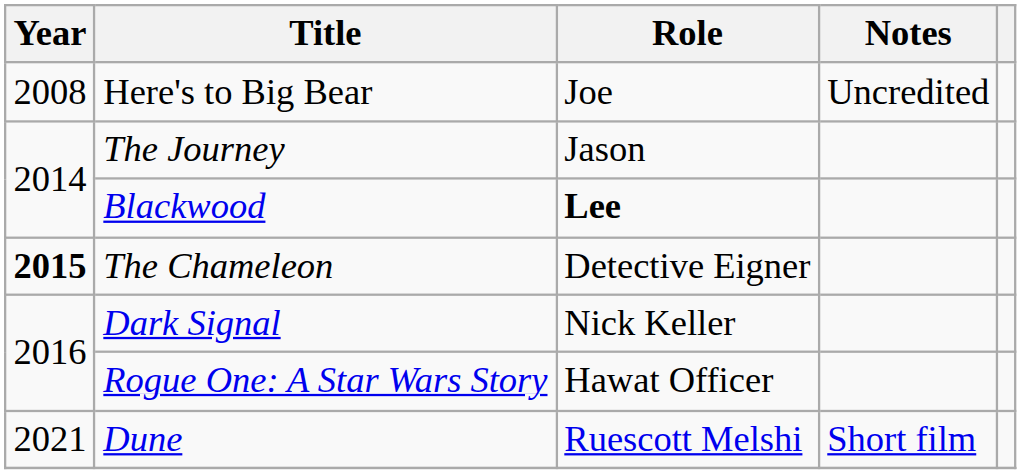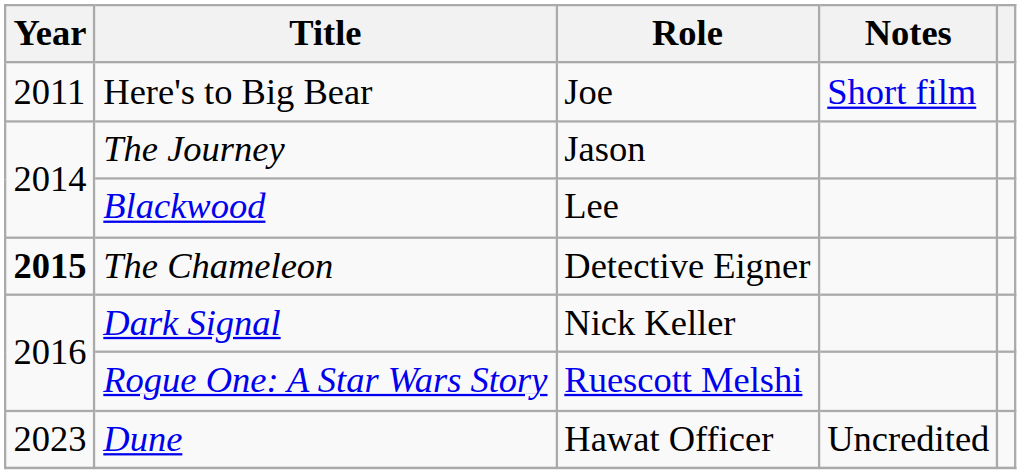 <table class="wikitable">
 <tr>
 <th>Year</th>
 <th>Title</th>
 <th>Role</th>
 <th>Notes</th>
 <th></th>
 </tr>
 <tr>
-<td>2008</td>
+<td>2011</td>
 <td>Here's to Big Bear</td>
 <td>Joe</td>
-<td>Uncredited</td>
+<td><a href='#'>Short film</a></td>
 <td></td>
 </tr>
 <tr>
 <td rowspan="2">2014</td>
 <td><em>The Journey</em></td>
 <td>Jason</td>
 <td></td>
 <td></td>
 </tr>
 <tr>
 <td><em><a href='#'>Blackwood</a></em></td>
-<td><strong>Lee</strong></td>
+<td>Lee</td>
 <td></td>
 <td></td>
 </tr>
 <tr>
 <td><strong>2015</strong></td>
 <td><em>The Chameleon</em></td>
 <td>Detective Eigner</td>
 <td></td>
 <td></td>
 </tr>
 <tr>
 <td rowspan="2">2016</td>
 <td><em><a href='#'>Dark Signal</a></em></td>
 <td>Nick Keller</td>
 <td></td>
 <td></td>
 </tr>
 <tr>
 <td><em><a href='#'>Rogue One: A Star Wars Story</a></em></td>
-<td>Hawat Officer</td>
+<td><a href='#'>Ruescott Melshi</a></td>
 <td></td>
 <td></td>
 </tr>
 <tr>
-<td>2021</td>
+<td>2023</td>
 <td><em><a href='#'>Dune</a></td>
-<td><a href='#'>Ruescott Melshi</a></td>
-<td><a href='#'>Short film</a></td>
+<td>Hawat Officer</td>
+<td>Uncredited</td>
 <td></td>
 </tr>
 <tr>
 </tr>
 </table>
